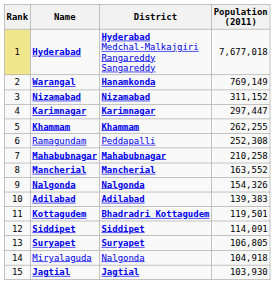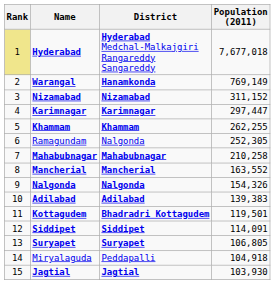 <table class="wikitable sortable mw-collapsible" style="text-align:center;">
 <tr>
 <th>Rank</th>
 <th>Name</th>
 <th>District</th>
 <th>Population<br>(2011)</th>
 </tr>
 <tr>
 <td style="background: khaki;">1</td>
 <td align="left"><strong><a href='#'>Hyderabad</a></strong></td>
 <td align="left"><a href='#'><strong>Hyderabad</strong></a><br><a href='#'>Medchal-Malkajgiri</a><br><a href='#'>Rangareddy</a><br><a href='#'>Sangareddy</a></td>
 <td align="right">7,677,018</td>
 </tr>
 <tr>
 <td>2</td>
 <td align="left"><strong><a href='#'>Warangal</a></strong></td>
 <td align="left"><a href='#'><strong>Hanamkonda</strong></a></td>
 <td align="right">769,149</td>
 </tr>
 <tr>
 <td>3</td>
 <td align="left"><a href='#'><strong>Nizamabad</strong></a></td>
 <td align="left"><a href='#'><strong>Nizamabad</strong></a></td>
 <td align="right">311,152</td>
 </tr>
 <tr>
 <td>4</td>
 <td align="left"><strong><a href='#'>Karimnagar</a></strong></td>
 <td align="left"><a href='#'><strong>Karimnagar</strong></a></td>
 <td align="right">297,447</td>
 </tr>
 <tr>
 <td>5</td>
 <td align="left"><strong><a href='#'>Khammam</a></strong></td>
 <td align="left"><a href='#'><strong>Khammam</strong></a></td>
 <td align="right">262,255</td>
 </tr>
 <tr>
 <td>6</td>
 <td align="left"><a href='#'>Ramagundam</a></td>
-<td align="left"><a href='#'>Peddapalli</a></td>
-<td align="right">252,308</td>
+<td align="left"><a href='#'>Nalgonda</a></td>
+<td align="right">252,305</td>
 </tr>
 <tr>
 <td>7</td>
 <td align="left"><strong><a href='#'>Mahabubnagar</a></strong></td>
 <td align="left"><a href='#'><strong>Mahabubnagar</strong></a></td>
 <td align="right">210,258</td>
 </tr>
 <tr>
 <td>8</td>
 <td align="left"><strong><a href='#'>Mancherial</a></strong></td>
 <td align="left"><strong><a href='#'>Mancherial</a></strong></td>
 <td align="right">163,552</td>
 </tr>
 <tr>
 <td>9</td>
 <td align="left"><strong><a href='#'>Nalgonda</a></strong></td>
 <td align="left"><a href='#'><strong>Nalgonda</strong></a></td>
 <td align="right">154,326</td>
 </tr>
 <tr>
 <td>10</td>
 <td align="left"><strong><a href='#'>Adilabad</a></strong></td>
 <td align="left"><a href='#'><strong>Adilabad</strong></a></td>
 <td align="right">139,383</td>
 </tr>
 <tr>
 <td>11</td>
 <td align="left"><strong><a href='#'>Kottagudem</a></strong></td>
 <td align="left"><strong><a href='#'>Bhadradri Kottagudem</a></strong></td>
 <td align="right">119,501</td>
 </tr>
 <tr>
 <td>12</td>
 <td align="left"><strong><a href='#'>Siddipet</a></strong></td>
 <td align="left"><a href='#'><strong>Siddipet</strong></a></td>
 <td align="right">114,091</td>
 </tr>
 <tr>
 <td>13</td>
 <td align="left"><strong><a href='#'>Suryapet</a></strong></td>
 <td align="left"><a href='#'><strong>Suryapet</strong></a></td>
 <td align="right">106,805</td>
 </tr>
 <tr>
 <td>14</td>
 <td align="left"><a href='#'>Miryalaguda</a></td>
-<td align="left"><a href='#'>Nalgonda</a></td>
+<td align="left"><a href='#'>Peddapalli</a></td>
 <td align="right">104,918</td>
 </tr>
 <tr>
 <td>15</td>
 <td align="left"><strong><a href='#'>Jagtial</a></strong></td>
 <td align="left"><a href='#'><strong>Jagtial</strong></a></td>
 <td align="right">103,930</td>
 </tr>
 </table>
